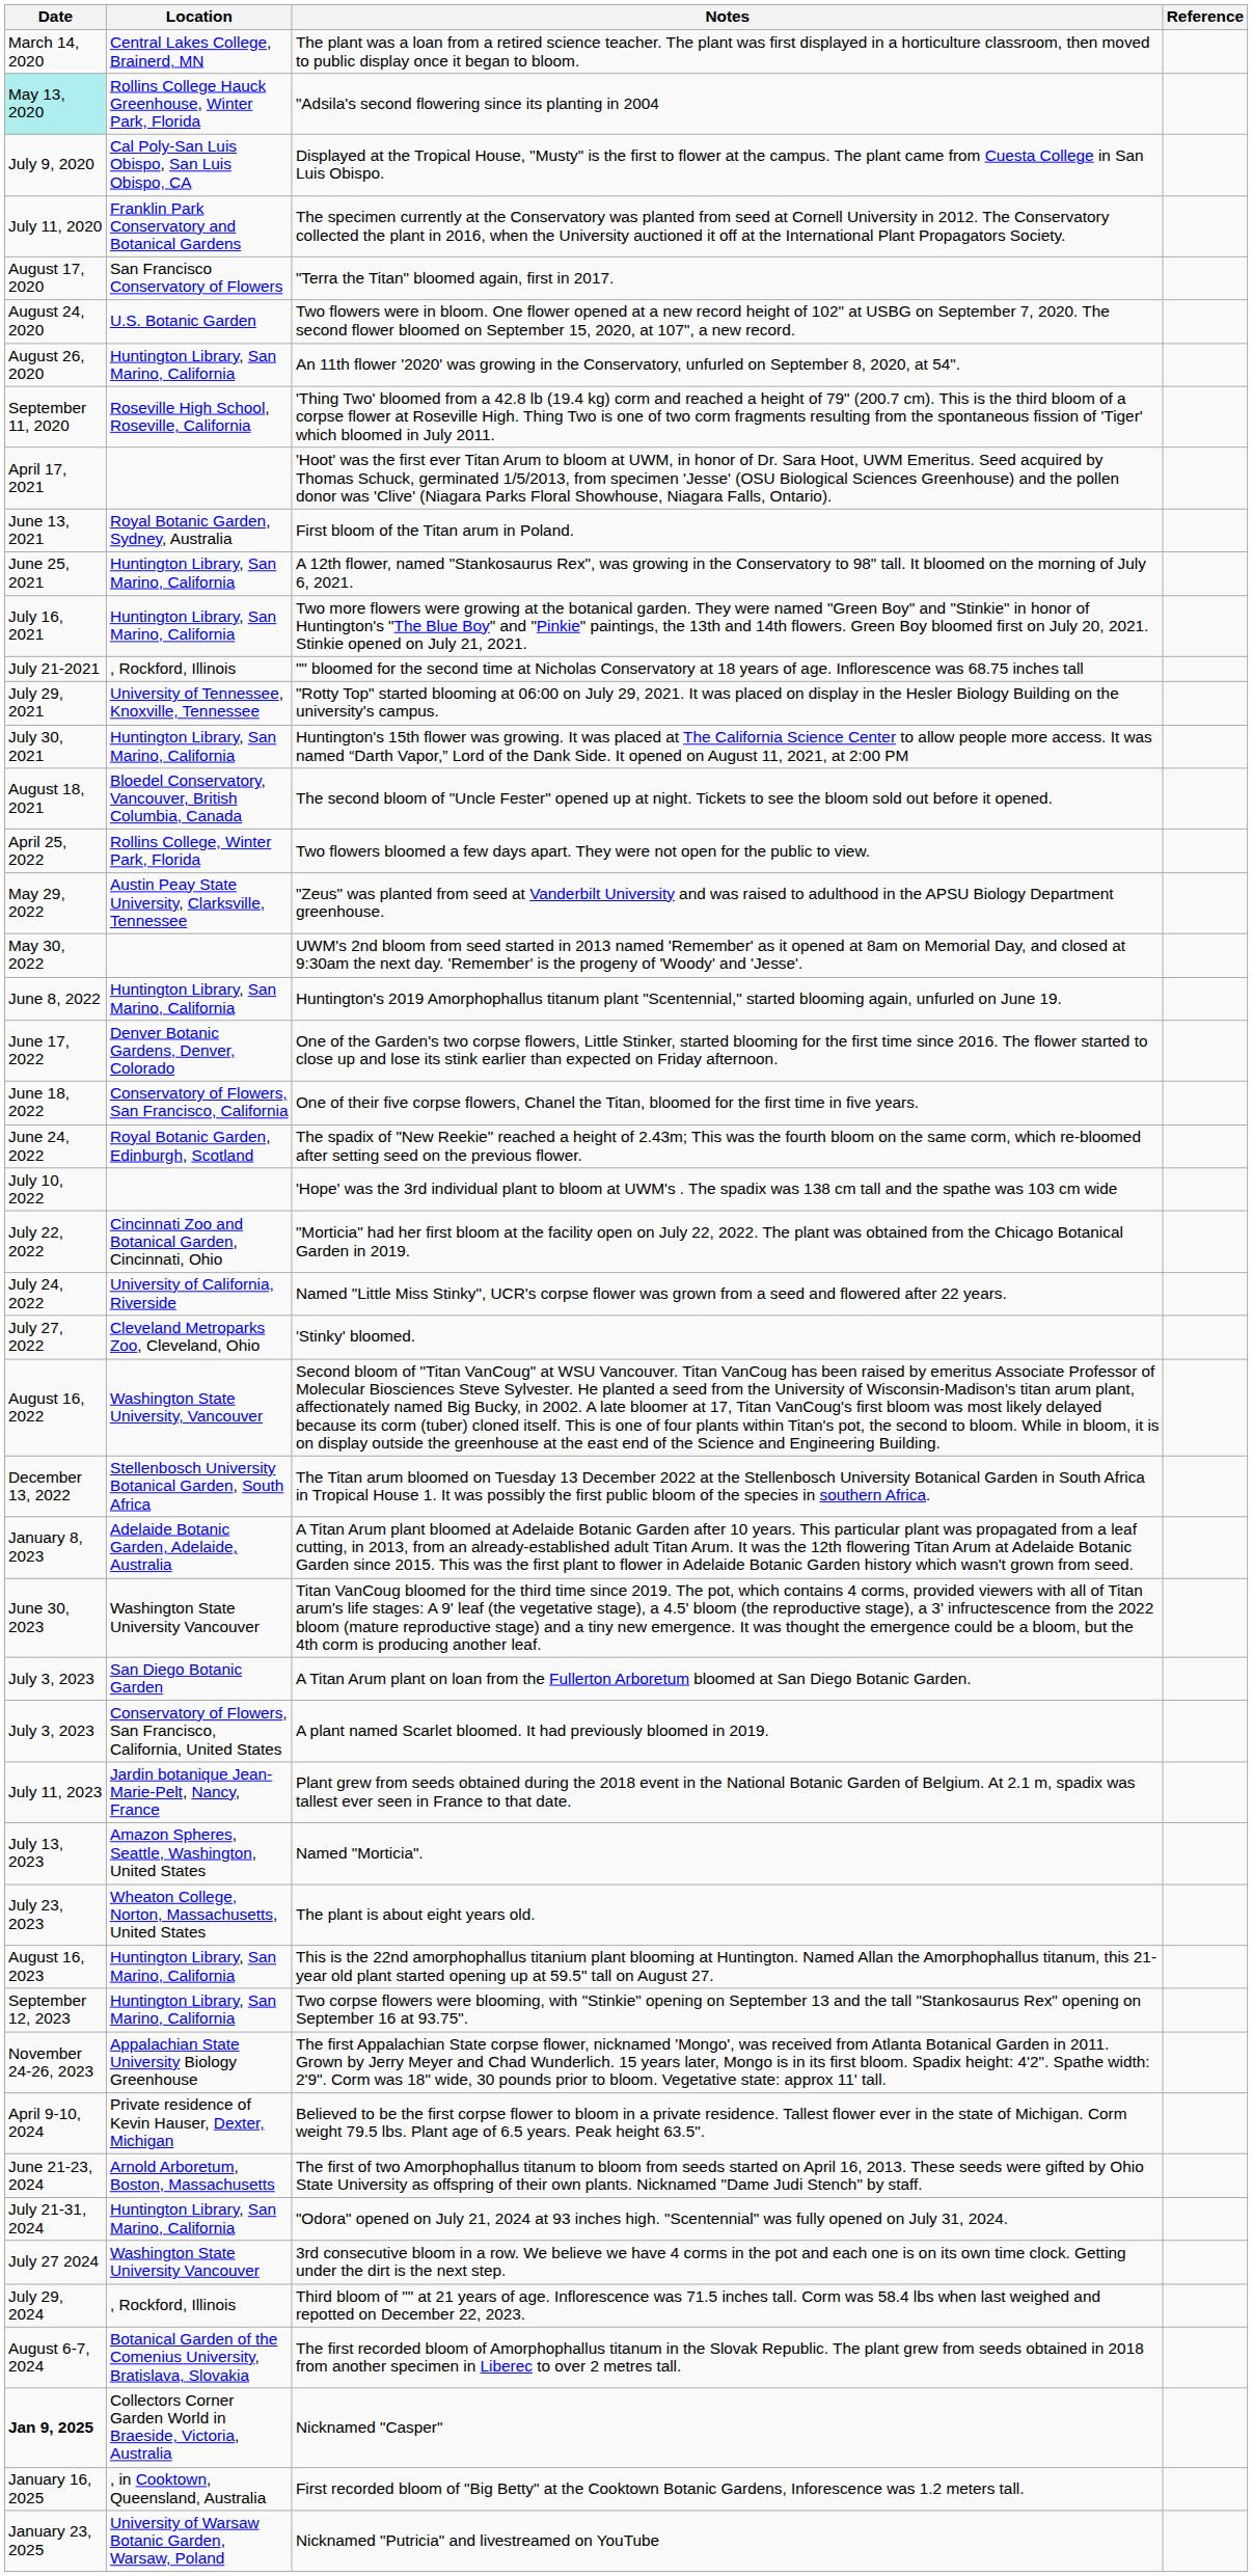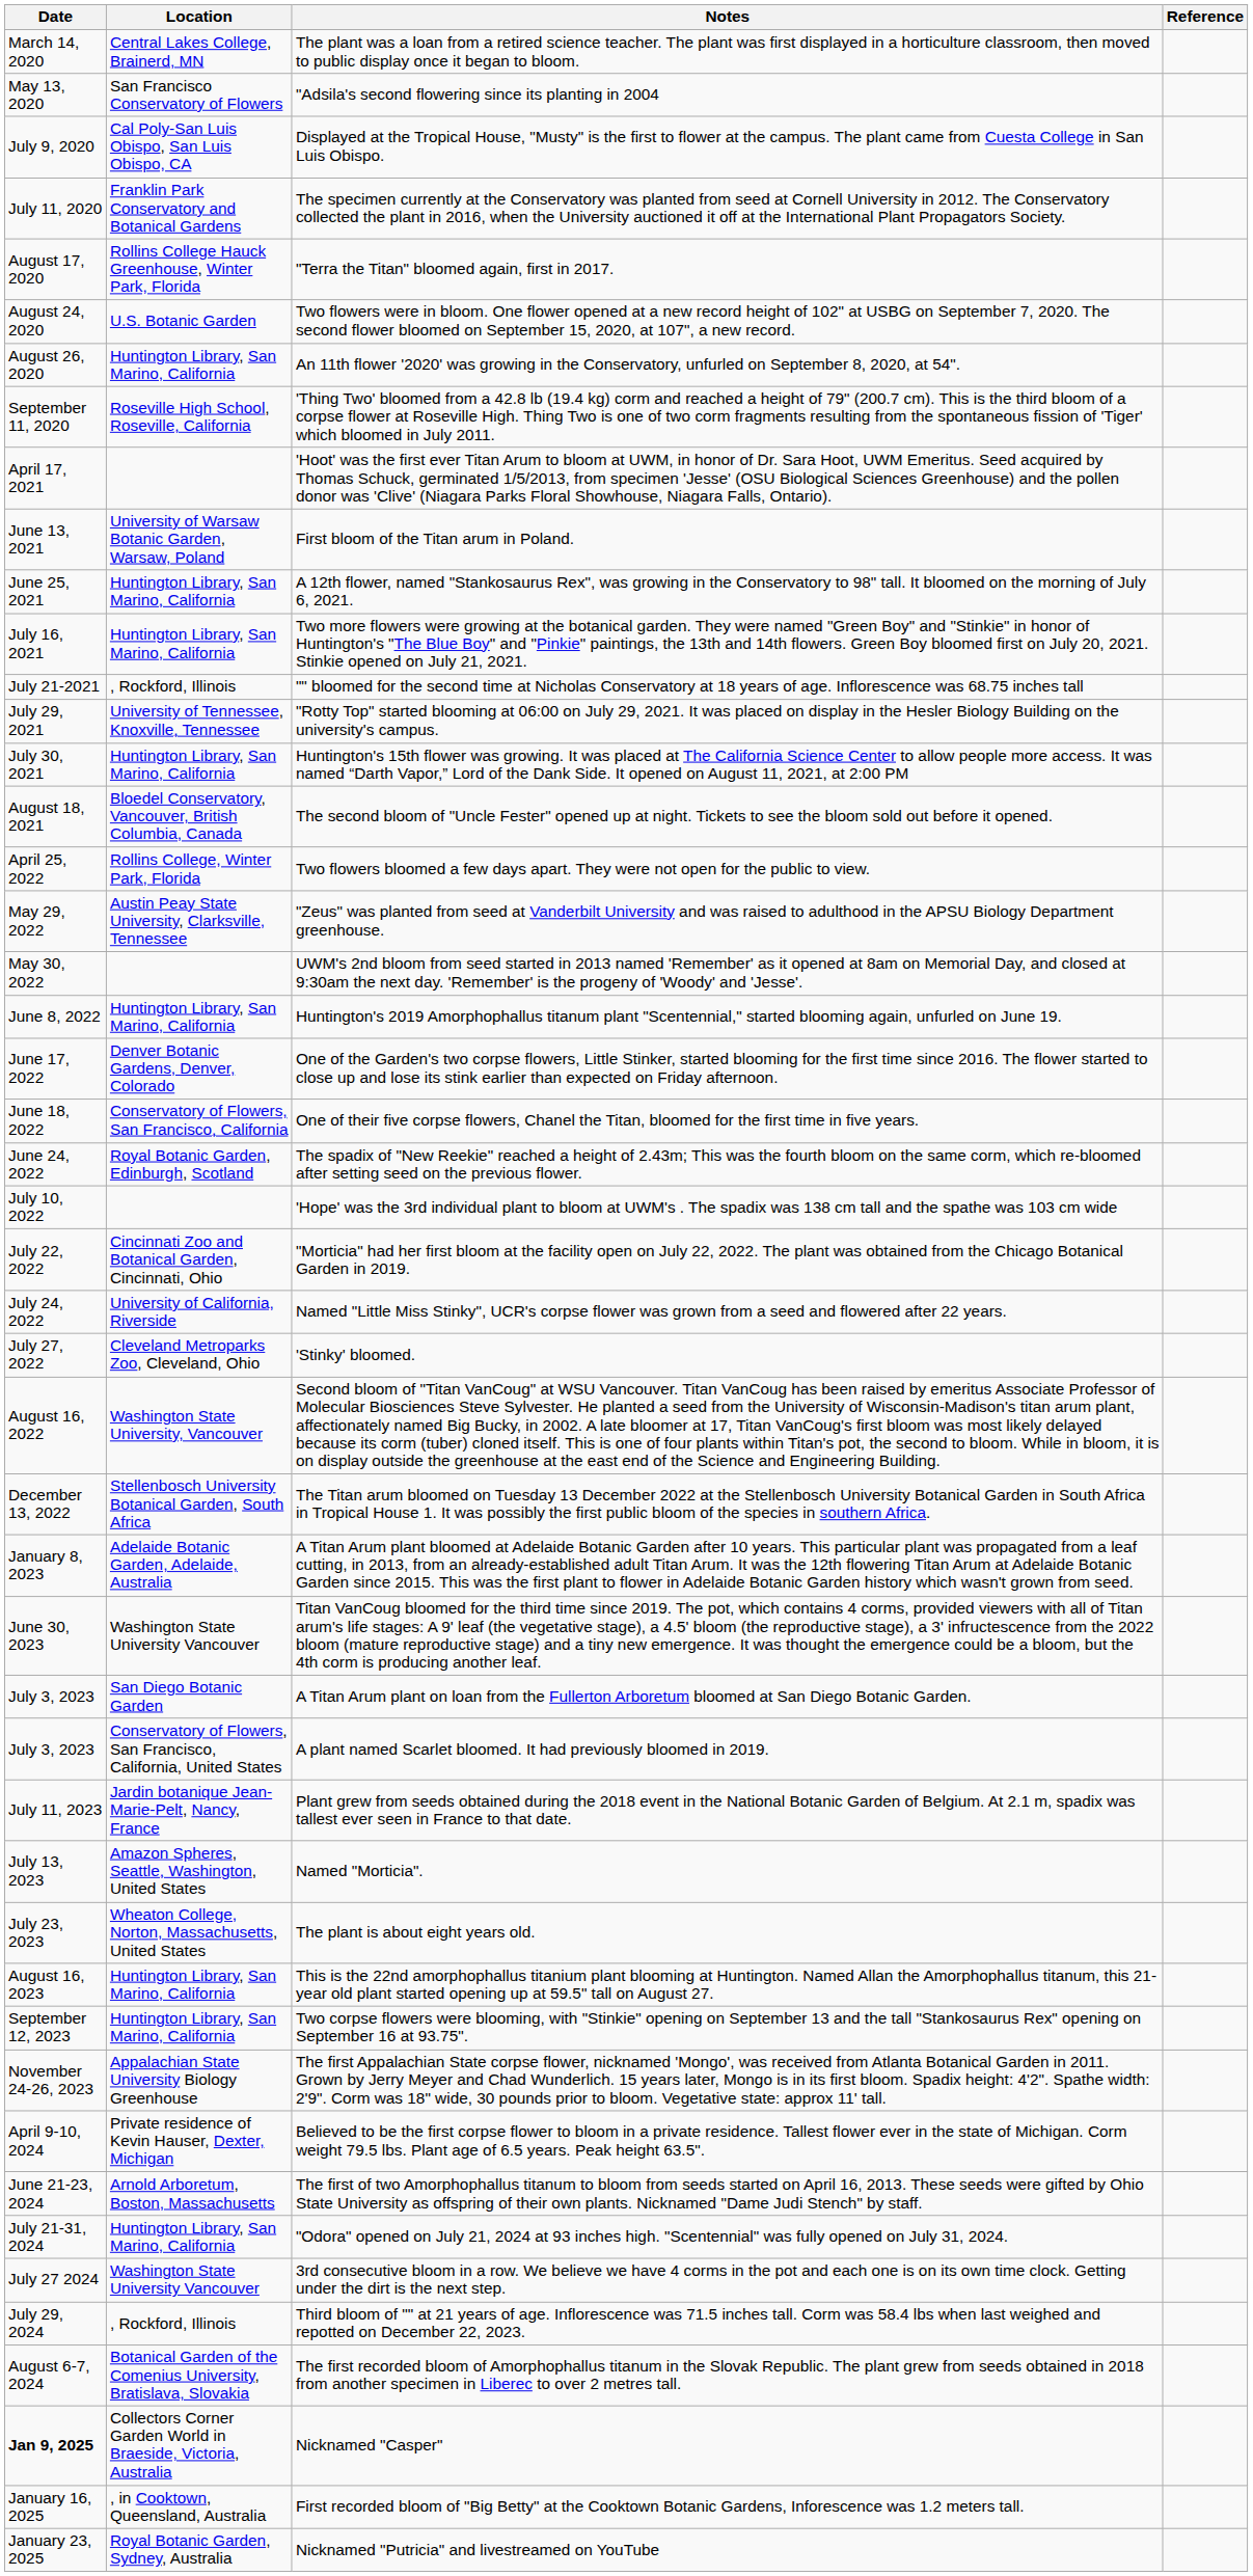 <table class="wikitable">
 <tr>
 <th>Date</th>
 <th>Location</th>
 <th>Notes</th>
 <th>Reference</th>
 </tr>
 <tr>
 <td>March 14, 2020</td>
 <td><a href='#'>Central Lakes College</a>, <a href='#'>Brainerd, MN</a></td>
 <td>The plant was a loan from a retired science teacher. The plant was first displayed in a horticulture classroom, then moved to public display once it began to bloom.</td>
 <td></td>
 </tr>
 <tr>
-<td style="background: paleturquoise;">May 13, 2020</td>
-<td><a href='#'>Rollins College Hauck Greenhouse</a>, <a href='#'>Winter Park, Florida</a></td>
+<td>May 13, 2020</td>
+<td>San Francisco <a href='#'>Conservatory of Flowers</a></td>
 <td>"Adsila's second flowering since its planting in 2004</td>
 <td></td>
 </tr>
 <tr>
 <td>July 9, 2020</td>
 <td><a href='#'>Cal Poly-San Luis Obispo</a>, <a href='#'>San Luis Obispo, CA</a></td>
 <td>Displayed at the Tropical House, "Musty" is the first to flower at the campus. The plant came from <a href='#'>Cuesta College</a> in San Luis Obispo.</td>
 <td></td>
 </tr>
 <tr>
 <td>July 11, 2020</td>
 <td><a href='#'>Franklin Park Conservatory and Botanical Gardens</a></td>
 <td>The specimen currently at the Conservatory was planted from seed at Cornell University in 2012. The Conservatory collected the plant in 2016, when the University auctioned it off at the International Plant Propagators Society.</td>
 <td></td>
 </tr>
 <tr>
 <td>August 17, 2020</td>
-<td>San Francisco <a href='#'>Conservatory of Flowers</a></td>
+<td><a href='#'>Rollins College Hauck Greenhouse</a>, <a href='#'>Winter Park, Florida</a></td>
 <td>"Terra the Titan" bloomed again, first in 2017.</td>
 <td></td>
 </tr>
 <tr>
 <td>August 24, 2020</td>
 <td><a href='#'>U.S. Botanic Garden</a></td>
 <td>Two flowers were in bloom. One flower opened at a new record height of 102" at USBG on September 7, 2020. The second flower bloomed on September 15, 2020, at 107", a new record.</td>
 <td></td>
 </tr>
 <tr>
 <td>August 26, 2020</td>
 <td><a href='#'>Huntington Library</a>, <a href='#'>San Marino, California</a></td>
 <td>An 11th flower '2020' was growing in the Conservatory, unfurled on September 8, 2020, at 54".</td>
 <td></td>
 </tr>
 <tr>
 <td>September 11, 2020</td>
 <td><a href='#'>Roseville High School</a>, <a href='#'>Roseville, California</a></td>
 <td>'Thing Two' bloomed from a 42.8 lb (19.4 kg) corm and reached a height of 79" (200.7 cm). This is the third bloom of a corpse flower at Roseville High. Thing Two is one of two corm fragments resulting from the spontaneous fission of 'Tiger' which bloomed in July 2011.</td>
 <td></td>
 </tr>
 <tr>
 <td>April 17, 2021</td>
 <td></td>
 <td>'Hoot' was the first ever Titan Arum to bloom at UWM, in honor of Dr. Sara Hoot, UWM Emeritus. Seed acquired by Thomas Schuck, germinated 1/5/2013, from specimen 'Jesse' (OSU Biological Sciences Greenhouse) and the pollen donor was 'Clive' (Niagara Parks Floral Showhouse, Niagara Falls, Ontario).</td>
 <td></td>
 </tr>
 <tr>
 <td>June 13, 2021</td>
-<td><a href='#'>Royal Botanic Garden</a>, <a href='#'>Sydney</a>, Australia</td>
+<td><a href='#'>University of Warsaw Botanic Garden</a>, <a href='#'>Warsaw, Poland</a></td>
 <td>First bloom of the Titan arum in Poland.</td>
 <td></td>
 </tr>
 <tr>
 <td>June 25, 2021</td>
 <td><a href='#'>Huntington Library</a>, <a href='#'>San Marino, California</a></td>
 <td>A 12th flower, named "Stankosaurus Rex", was growing in the Conservatory to 98" tall. It bloomed on the morning of July 6, 2021.</td>
 <td></td>
 </tr>
 <tr>
 <td>July 16, 2021</td>
 <td><a href='#'>Huntington Library</a>, <a href='#'>San Marino, California</a></td>
 <td>Two more flowers were growing at the botanical garden. They were named "Green Boy" and "Stinkie" in honor of Huntington's "<a href='#'>The Blue Boy</a>" and "<a href='#'>Pinkie</a>" paintings, the 13th and 14th flowers. Green Boy bloomed first on July 20, 2021. Stinkie opened on July 21, 2021.</td>
 <td></td>
 </tr>
 <tr>
 <td>July 21-2021</td>
 <td>, Rockford, Illinois</td>
 <td>"" bloomed for the second time at Nicholas Conservatory at 18 years of age. Inflorescence was 68.75 inches tall</td>
 <td></td>
 </tr>
 <tr>
 <td>July 29, 2021</td>
 <td><a href='#'>University of Tennessee</a>, <a href='#'>Knoxville, Tennessee</a></td>
 <td>"Rotty Top" started blooming at 06:00 on July 29, 2021. It was placed on display in the Hesler Biology Building on the university's campus.</td>
 <td></td>
 </tr>
 <tr>
 <td>July 30, 2021</td>
 <td><a href='#'>Huntington Library</a>, <a href='#'>San Marino, California</a></td>
 <td>Huntington's 15th flower was growing. It was placed at <a href='#'>The California Science Center</a> to allow people more access. It was named “Darth Vapor,” Lord of the Dank Side. It opened on August 11, 2021, at 2:00 PM</td>
 <td></td>
 </tr>
 <tr>
 <td>August 18, 2021</td>
 <td><a href='#'>Bloedel Conservatory</a>, <a href='#'>Vancouver, British Columbia, Canada</a></td>
 <td>The second bloom of "Uncle Fester" opened up at night. Tickets to see the bloom sold out before it opened.</td>
 <td></td>
 </tr>
 <tr>
 <td>April 25, 2022</td>
 <td><a href='#'>Rollins College, Winter Park, Florida</a></td>
 <td>Two flowers bloomed a few days apart. They were not open for the public to view.</td>
 <td></td>
 </tr>
 <tr>
 <td>May 29, 2022</td>
 <td><a href='#'>Austin Peay State University</a>, <a href='#'>Clarksville, Tennessee</a></td>
 <td>"Zeus" was planted from seed at <a href='#'>Vanderbilt University</a> and was raised to adulthood in the APSU Biology Department greenhouse.</td>
 <td></td>
 </tr>
 <tr>
 <td>May 30, 2022</td>
 <td></td>
 <td>UWM's  2nd bloom from seed started in 2013 named 'Remember' as it opened at 8am on Memorial Day, and closed at 9:30am the next day. 'Remember' is the progeny of 'Woody' and 'Jesse'.</td>
 <td></td>
 </tr>
 <tr>
 <td>June 8, 2022</td>
 <td><a href='#'>Huntington Library</a>, <a href='#'>San Marino, California</a></td>
 <td>Huntington's 2019 Amorphophallus titanum plant "Scentennial," started blooming again, unfurled on June 19.</td>
 <td></td>
 </tr>
 <tr>
 <td>June 17, 2022</td>
 <td><a href='#'>Denver Botanic Gardens, Denver, Colorado</a></td>
 <td>One of the Garden's two corpse flowers, Little Stinker, started blooming for the first time since 2016. The flower started to close up and lose its stink earlier than expected on Friday afternoon.</td>
 <td></td>
 </tr>
 <tr>
 <td>June 18, 2022</td>
 <td><a href='#'>Conservatory of Flowers, San Francisco, California</a></td>
 <td>One of their five corpse flowers, Chanel the Titan, bloomed for the first time in five years.</td>
 <td></td>
 </tr>
 <tr>
 <td>June 24, 2022</td>
 <td><a href='#'>Royal Botanic Garden</a>, <a href='#'>Edinburgh</a>, <a href='#'>Scotland</a></td>
 <td>The spadix of "New Reekie" reached a height of 2.43m; This was the fourth bloom on the same corm, which re-bloomed after setting seed on the previous flower.</td>
 <td></td>
 </tr>
 <tr>
 <td>July 10, 2022</td>
 <td></td>
 <td>'Hope' was the 3rd individual plant to bloom at UWM's . The spadix was 138 cm tall and the spathe was 103 cm wide</td>
 <td></td>
 </tr>
 <tr>
 <td>July 22, 2022</td>
 <td><a href='#'>Cincinnati Zoo and Botanical Garden</a>, Cincinnati, Ohio</td>
 <td>"Morticia" had her first bloom at the facility open on July 22, 2022. The plant was obtained from the Chicago Botanical Garden in 2019.</td>
 <td></td>
 </tr>
 <tr>
 <td>July 24, 2022</td>
 <td><a href='#'>University of California, Riverside</a></td>
 <td>Named "Little Miss Stinky", UCR's corpse flower was grown from a seed and flowered after 22 years.</td>
 <td></td>
 </tr>
 <tr>
 <td>July 27, 2022</td>
 <td><a href='#'>Cleveland Metroparks Zoo</a>, Cleveland, Ohio</td>
 <td>'Stinky' bloomed.</td>
 <td></td>
 </tr>
 <tr>
 <td>August 16, 2022</td>
 <td><a href='#'>Washington State University, Vancouver</a></td>
 <td>Second bloom of "Titan VanCoug" at WSU Vancouver. Titan VanCoug has been raised by emeritus Associate Professor of Molecular Biosciences Steve Sylvester. He planted a seed from the University of Wisconsin-Madison's titan arum plant, affectionately named Big Bucky, in 2002. A late bloomer at 17, Titan VanCoug's first bloom was most likely delayed because its corm (tuber) cloned itself. This is one of four plants within Titan's pot, the second to bloom. While in bloom, it is on display outside the greenhouse at the east end of the Science and Engineering Building.</td>
 <td></td>
 </tr>
 <tr>
 <td>December 13, 2022</td>
 <td><a href='#'>Stellenbosch University Botanical Garden</a>, <a href='#'>South Africa</a></td>
 <td>The Titan arum bloomed on Tuesday 13 December 2022 at the Stellenbosch University Botanical Garden in South Africa in Tropical House 1. It was possibly the first public bloom of the species in <a href='#'>southern Africa</a>.</td>
 <td></td>
 </tr>
 <tr>
 <td>January 8, 2023</td>
 <td><a href='#'>Adelaide Botanic Garden, Adelaide, Australia</a></td>
 <td>A Titan Arum plant bloomed at Adelaide Botanic Garden after 10 years. This particular plant was propagated from a leaf cutting, in 2013, from an already-established adult Titan Arum. It was the 12th flowering Titan Arum at Adelaide Botanic Garden since 2015. This was the first plant to flower in Adelaide Botanic Garden history which wasn't grown from seed.</td>
 <td></td>
 </tr>
 <tr>
 <td>June 30, 2023</td>
 <td>Washington State University Vancouver</td>
 <td>Titan VanCoug bloomed for the third time since 2019. The pot, which contains 4 corms, provided viewers with all of Titan arum's life stages: A 9' leaf (the vegetative stage), a 4.5' bloom (the reproductive stage), a 3' infructescence from the 2022 bloom (mature reproductive stage) and a tiny new emergence. It was thought the emergence could be a bloom, but the 4th corm is producing another leaf.</td>
 <td></td>
 </tr>
 <tr>
 <td>July 3, 2023</td>
 <td><a href='#'>San Diego Botanic Garden</a></td>
 <td>A Titan Arum plant on loan from the <a href='#'>Fullerton Arboretum</a> bloomed at San Diego Botanic Garden.</td>
 <td></td>
 </tr>
 <tr>
 <td>July 3, 2023</td>
 <td><a href='#'>Conservatory of Flowers</a>, San Francisco, California, United States</td>
 <td>A plant named Scarlet bloomed. It had previously bloomed in 2019.</td>
 <td></td>
 </tr>
 <tr>
 <td>July 11, 2023</td>
 <td><a href='#'>Jardin botanique Jean-Marie-Pelt</a>, <a href='#'>Nancy</a>, <a href='#'>France</a></td>
 <td>Plant grew from seeds obtained during the 2018 event in the National Botanic Garden of Belgium. At 2.1 m, spadix was tallest ever seen in France to that date.</td>
 <td></td>
 </tr>
 <tr>
 <td>July 13, 2023</td>
 <td><a href='#'>Amazon Spheres</a>, <a href='#'>Seattle, Washington</a>, United States</td>
 <td>Named "Morticia".</td>
 <td></td>
 </tr>
 <tr>
 <td>July 23, 2023</td>
 <td><a href='#'>Wheaton College, Norton, Massachusetts</a>, United States</td>
 <td>The plant is about eight years old.</td>
 <td></td>
 </tr>
 <tr>
 <td>August 16, 2023</td>
 <td><a href='#'>Huntington Library</a>, <a href='#'>San Marino, California</a></td>
 <td>This is the 22nd amorphophallus titanium plant blooming at Huntington. Named Allan the Amorphophallus titanum, this 21-year old plant started opening up at 59.5" tall on August 27.</td>
 <td></td>
 </tr>
 <tr>
 <td>September 12, 2023</td>
 <td><a href='#'>Huntington Library</a>, <a href='#'>San Marino, California</a></td>
 <td>Two corpse flowers were blooming, with "Stinkie" opening on September 13 and the tall "Stankosaurus Rex" opening on September 16 at 93.75".</td>
 <td></td>
 </tr>
 <tr>
 <td>November 24-26, 2023</td>
 <td><a href='#'>Appalachian State University</a> Biology Greenhouse</td>
 <td>The first Appalachian State corpse flower, nicknamed 'Mongo', was received from Atlanta Botanical Garden in 2011. Grown by Jerry Meyer and Chad Wunderlich. 15 years later, Mongo is in its first bloom. Spadix height: 4'2". Spathe width: 2'9". Corm was 18" wide, 30 pounds prior to bloom. Vegetative state: approx 11' tall.</td>
 <td></td>
 </tr>
 <tr>
 <td>April 9-10, 2024</td>
 <td>Private residence of Kevin Hauser, <a href='#'>Dexter, Michigan</a></td>
 <td>Believed to be the first corpse flower to bloom in a private residence. Tallest flower ever in the state of Michigan. Corm weight 79.5 lbs. Plant age of 6.5 years. Peak height 63.5".</td>
 <td></td>
 </tr>
 <tr>
 <td>June 21-23, 2024</td>
 <td><a href='#'>Arnold Arboretum</a>, <a href='#'>Boston, Massachusetts</a></td>
 <td>The first of two Amorphophallus titanum to bloom from seeds started on April 16, 2013. These seeds were gifted by Ohio State University as offspring of their own plants. Nicknamed "Dame Judi Stench" by staff.</td>
 <td></td>
 </tr>
 <tr>
 <td>July 21-31, 2024</td>
 <td><a href='#'>Huntington Library</a>, <a href='#'>San Marino, California</a></td>
 <td>"Odora" opened on July 21, 2024 at 93 inches high. "Scentennial" was fully opened on July 31, 2024.</td>
 <td></td>
 </tr>
 <tr>
 <td>July 27 2024</td>
 <td><a href='#'>Washington State University Vancouver</a></td>
 <td>3rd consecutive bloom in a row. We believe we have 4 corms in the pot and each one is on its own time clock. Getting under the dirt is the next step.</td>
 <td></td>
 </tr>
 <tr>
 <td>July 29, 2024</td>
 <td>, Rockford, Illinois</td>
 <td>Third bloom of "" at 21 years of age. Inflorescence was 71.5 inches tall. Corm was 58.4 lbs when last weighed and repotted on December 22, 2023.</td>
 <td></td>
 </tr>
 <tr>
 <td>August 6-7, 2024</td>
 <td><a href='#'>Botanical Garden of the Comenius University</a>, <a href='#'>Bratislava, Slovakia</a></td>
 <td>The first recorded bloom of Amorphophallus titanum in the Slovak Republic. The plant grew from seeds obtained in 2018 from another specimen in <a href='#'>Liberec</a> to over 2 metres tall.</td>
 <td></td>
 </tr>
 <tr>
 <td><strong>Jan 9, 2025</strong></td>
 <td>Collectors Corner Garden World in <a href='#'>Braeside, Victoria</a>, <a href='#'>Australia</a></td>
 <td>Nicknamed "Casper"</td>
 <td></td>
 </tr>
 <tr>
 <td>January 16, 2025</td>
 <td>, in <a href='#'>Cooktown</a>, Queensland, Australia</td>
 <td>First recorded bloom of "Big Betty" at the Cooktown Botanic Gardens, Inforescence was 1.2 meters tall.</td>
 <td></td>
 </tr>
 <tr>
 <td>January 23, 2025</td>
-<td><a href='#'>University of Warsaw Botanic Garden</a>, <a href='#'>Warsaw, Poland</a></td>
+<td><a href='#'>Royal Botanic Garden</a>, <a href='#'>Sydney</a>, Australia</td>
 <td>Nicknamed "Putricia" and livestreamed on YouTube</td>
 <td></td>
 </tr>
 </table>
